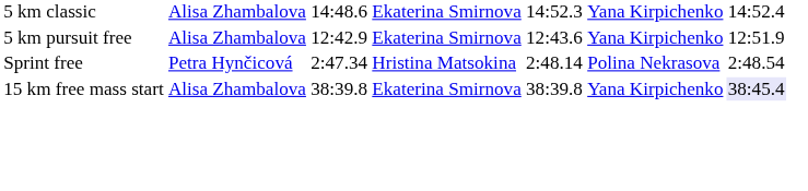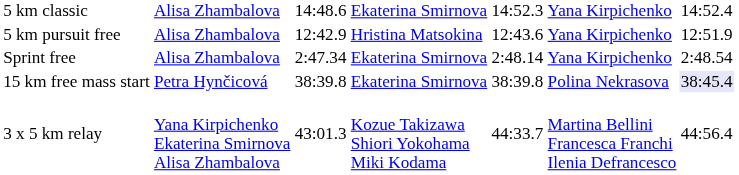 <table>
 <tr>
 <td>5 km classic<br></td>
 <td> <a href='#'>Alisa Zhambalova</a></td>
 <td>14:48.6</td>
 <td> <a href='#'>Ekaterina Smirnova</a></td>
 <td>14:52.3</td>
 <td> <a href='#'>Yana Kirpichenko</a></td>
 <td>14:52.4</td>
 </tr>
 <tr>
 <td>5 km pursuit free<br></td>
 <td> <a href='#'>Alisa Zhambalova</a></td>
 <td>12:42.9</td>
-<td> <a href='#'>Ekaterina Smirnova</a></td>
+<td> <a href='#'>Hristina Matsokina</a></td>
 <td>12:43.6</td>
 <td> <a href='#'>Yana Kirpichenko</a></td>
 <td>12:51.9</td>
 </tr>
 <tr>
 <td>Sprint free<br></td>
-<td> <a href='#'>Petra Hynčicová</a></td>
+<td> <a href='#'>Alisa Zhambalova</a></td>
 <td>2:47.34</td>
-<td> <a href='#'>Hristina Matsokina</a></td>
+<td> <a href='#'>Ekaterina Smirnova</a></td>
 <td>2:48.14</td>
-<td> <a href='#'>Polina Nekrasova</a></td>
+<td> <a href='#'>Yana Kirpichenko</a></td>
 <td>2:48.54</td>
 </tr>
 <tr>
 <td>15 km free mass start<br></td>
-<td> <a href='#'>Alisa Zhambalova</a></td>
+<td> <a href='#'>Petra Hynčicová</a></td>
 <td>38:39.8</td>
 <td> <a href='#'>Ekaterina Smirnova</a></td>
 <td>38:39.8</td>
-<td> <a href='#'>Yana Kirpichenko</a></td>
+<td> <a href='#'>Polina Nekrasova</a></td>
 <td style="background: lavender;">38:45.4</td>
 </tr>
+<tr>
+<td>3 x 5 km relay<br></td>
+<td><br><a href='#'>Yana Kirpichenko</a><br><a href='#'>Ekaterina Smirnova</a><br><a href='#'>Alisa Zhambalova</a></td>
+<td>43:01.3</td>
+<td><br><a href='#'>Kozue Takizawa</a><br><a href='#'>Shiori Yokohama</a><br><a href='#'>Miki Kodama</a></td>
+<td>44:33.7</td>
+<td><br><a href='#'>Martina Bellini</a><br><a href='#'>Francesca Franchi</a><br><a href='#'>Ilenia Defrancesco</a></td>
+<td>44:56.4</td>
+</tr>
 </table>
